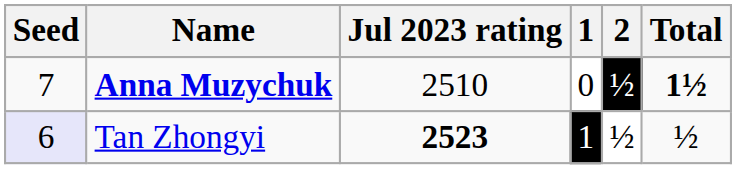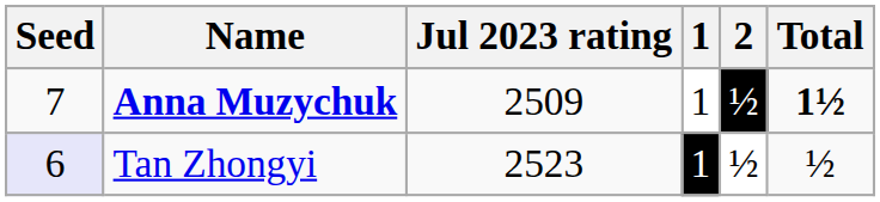 <table class="wikitable">
 <tr>
 <th>Seed</th>
 <th>Name</th>
 <th>Jul 2023 rating</th>
 <th>1</th>
 <th>2</th>
 <th>Total</th>
 </tr>
 <tr align=center>
 <td>7</td>
 <td align=left><strong> <a href='#'>Anna Muzychuk</a></strong></td>
-<td>2510</td>
-<td style="background:white; color:black">0</td>
+<td>2509</td>
+<td style="background:white; color:black">1</td>
 <td style="background:black; color:white">½</td>
 <td><strong>1½</strong></td>
 </tr>
 <tr align=center>
 <td style="background: lavender;">6</td>
 <td align=left> <a href='#'>Tan Zhongyi</a></td>
-<td><strong>2523</strong></td>
+<td>2523</td>
 <td style="background:black; color:white">1</td>
 <td style="background:white; color:black">½</td>
 <td>½</td>
 </tr>
 </table>
